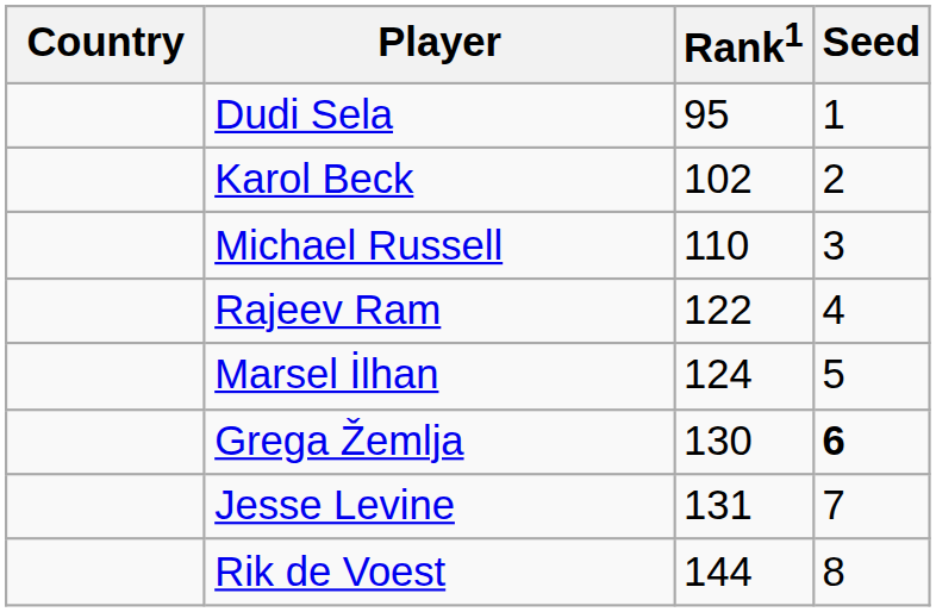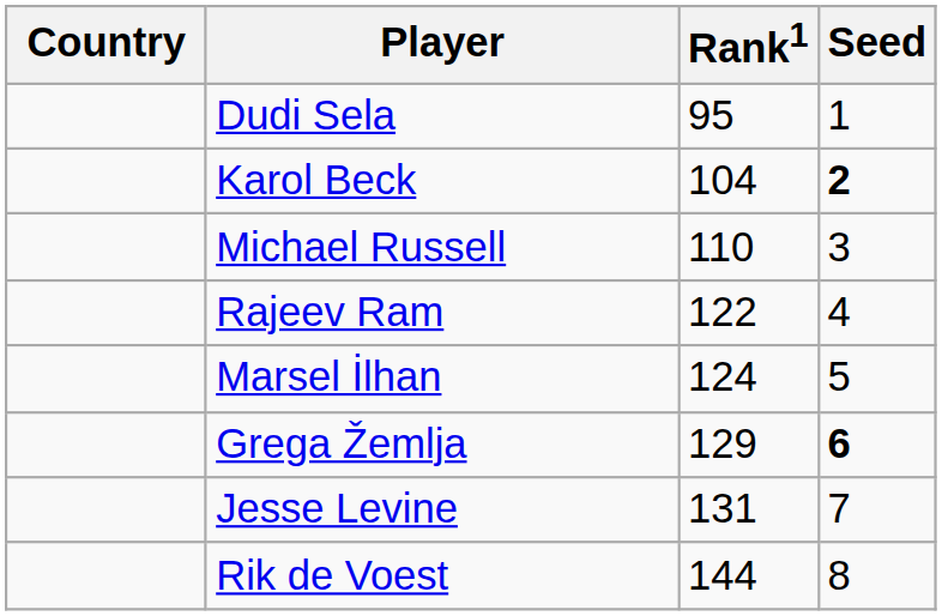 <table class="sortable wikitable">
 <tr>
 <th width="70">Country</th>
 <th width="175">Player</th>
 <th>Rank<sup>1</sup></th>
 <th>Seed</th>
 </tr>
 <tr>
 <td></td>
 <td><a href='#'>Dudi Sela</a></td>
 <td>95</td>
 <td>1</td>
 </tr>
 <tr>
 <td></td>
 <td><a href='#'>Karol Beck</a></td>
-<td>102</td>
-<td>2</td>
+<td>104</td>
+<td><strong>2</strong></td>
 </tr>
 <tr>
 <td></td>
 <td><a href='#'>Michael Russell</a></td>
 <td>110</td>
 <td>3</td>
 </tr>
 <tr>
 <td></td>
 <td><a href='#'>Rajeev Ram</a></td>
 <td>122</td>
 <td>4</td>
 </tr>
 <tr>
 <td></td>
 <td><a href='#'>Marsel İlhan</a></td>
 <td>124</td>
 <td>5</td>
 </tr>
 <tr>
 <td></td>
 <td><a href='#'>Grega Žemlja</a></td>
-<td>130</td>
+<td>129</td>
 <td><strong>6</strong></td>
 </tr>
 <tr>
 <td></td>
 <td><a href='#'>Jesse Levine</a></td>
 <td>131</td>
 <td>7</td>
 </tr>
 <tr>
 <td></td>
 <td><a href='#'>Rik de Voest</a></td>
 <td>144</td>
 <td>8</td>
 </tr>
 </table>
